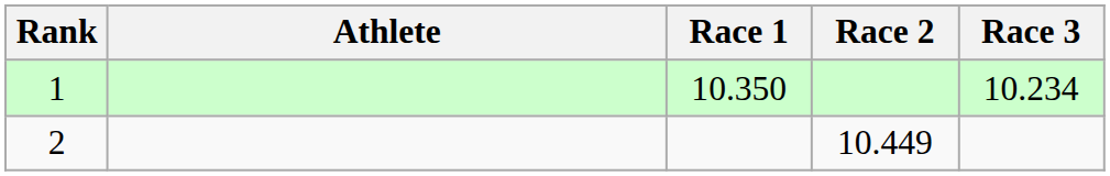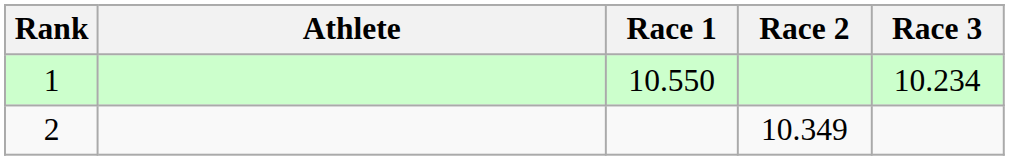 <table class=wikitable style="text-align:center">
 <tr>
 <th width=40>Rank</th>
 <th width=250>Athlete</th>
 <th width=60>Race 1</th>
 <th width=60>Race 2</th>
 <th width=60>Race 3</th>
 </tr>
 <tr bgcolor=ccffcc>
 <td>1</td>
 <td align=left></td>
-<td>10.350</td>
+<td>10.550</td>
 <td></td>
 <td>10.234</td>
 </tr>
 <tr>
 <td>2</td>
 <td align=left></td>
 <td></td>
-<td>10.449</td>
+<td>10.349</td>
 <td></td>
 </tr>
 </table>
